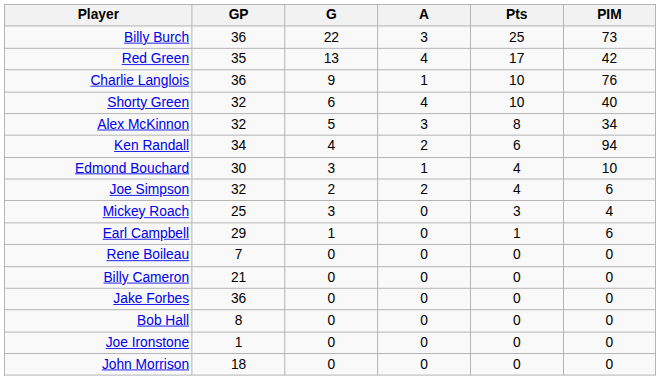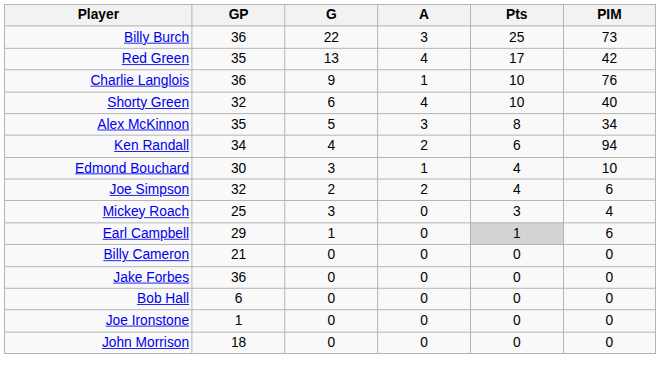 <table class="wikitable sortable" width="60%">
 <tr ALIGN="center">
 <th bgcolor="#DDDDFF" width="10%">Player</th>
 <th bgcolor="#DDDDFF" width="5%">GP</th>
 <th bgcolor="#DDDDFF" width="5%">G</th>
 <th bgcolor="#DDDDFF" width="5%">A</th>
 <th bgcolor="#DDDDFF" width="5%">Pts</th>
 <th bgcolor="#DDDDFF" width="5%">PIM</th>
 </tr>
 <tr align="center">
 <td align="right"><a href='#'>Billy Burch</a></td>
 <td>36</td>
 <td>22</td>
 <td>3</td>
 <td>25</td>
 <td>73</td>
 </tr>
 <tr align="center">
 <td align="right"><a href='#'>Red Green</a></td>
 <td>35</td>
 <td>13</td>
 <td>4</td>
 <td>17</td>
 <td>42</td>
 </tr>
 <tr align="center">
 <td align="right"><a href='#'>Charlie Langlois</a></td>
 <td>36</td>
 <td>9</td>
 <td>1</td>
 <td>10</td>
 <td>76</td>
 </tr>
 <tr align="center">
 <td align="right"><a href='#'>Shorty Green</a></td>
 <td>32</td>
 <td>6</td>
 <td>4</td>
 <td>10</td>
 <td>40</td>
 </tr>
 <tr align="center">
 <td align="right"><a href='#'>Alex McKinnon</a></td>
-<td>32</td>
+<td>35</td>
 <td>5</td>
 <td>3</td>
 <td>8</td>
 <td>34</td>
 </tr>
 <tr align="center">
 <td align="right"><a href='#'>Ken Randall</a></td>
 <td>34</td>
 <td>4</td>
 <td>2</td>
 <td>6</td>
 <td>94</td>
 </tr>
 <tr align="center">
 <td align="right"><a href='#'>Edmond Bouchard</a></td>
 <td>30</td>
 <td>3</td>
 <td>1</td>
 <td>4</td>
 <td>10</td>
 </tr>
 <tr align="center">
 <td align="right"><a href='#'>Joe Simpson</a></td>
 <td>32</td>
 <td>2</td>
 <td>2</td>
 <td>4</td>
 <td>6</td>
 </tr>
 <tr align="center">
 <td align="right"><a href='#'>Mickey Roach</a></td>
 <td>25</td>
 <td>3</td>
 <td>0</td>
 <td>3</td>
 <td>4</td>
 </tr>
 <tr align="center">
 <td align="right"><a href='#'>Earl Campbell</a></td>
 <td>29</td>
 <td>1</td>
 <td>0</td>
-<td>1</td>
+<td style="background: lightgrey;">1</td>
 <td>6</td>
-</tr>
-<tr align="center">
-<td align="right"><a href='#'>Rene Boileau</a></td>
-<td>7</td>
-<td>0</td>
-<td>0</td>
-<td>0</td>
-<td>0</td>
 </tr>
 <tr align="center">
 <td align="right"><a href='#'>Billy Cameron</a></td>
 <td>21</td>
 <td>0</td>
 <td>0</td>
 <td>0</td>
 <td>0</td>
 </tr>
 <tr align="center">
 <td align="right"><a href='#'>Jake Forbes</a></td>
 <td>36</td>
 <td>0</td>
 <td>0</td>
 <td>0</td>
 <td>0</td>
 </tr>
 <tr align="center">
 <td align="right"><a href='#'>Bob Hall</a></td>
-<td>8</td>
+<td>6</td>
 <td>0</td>
 <td>0</td>
 <td>0</td>
 <td>0</td>
 </tr>
 <tr align="center">
 <td align="right"><a href='#'>Joe Ironstone</a></td>
 <td>1</td>
 <td>0</td>
 <td>0</td>
 <td>0</td>
 <td>0</td>
 </tr>
 <tr align="center">
 <td align="right"><a href='#'>John Morrison</a></td>
 <td>18</td>
 <td>0</td>
 <td>0</td>
 <td>0</td>
 <td>0</td>
 </tr>
 </table>
